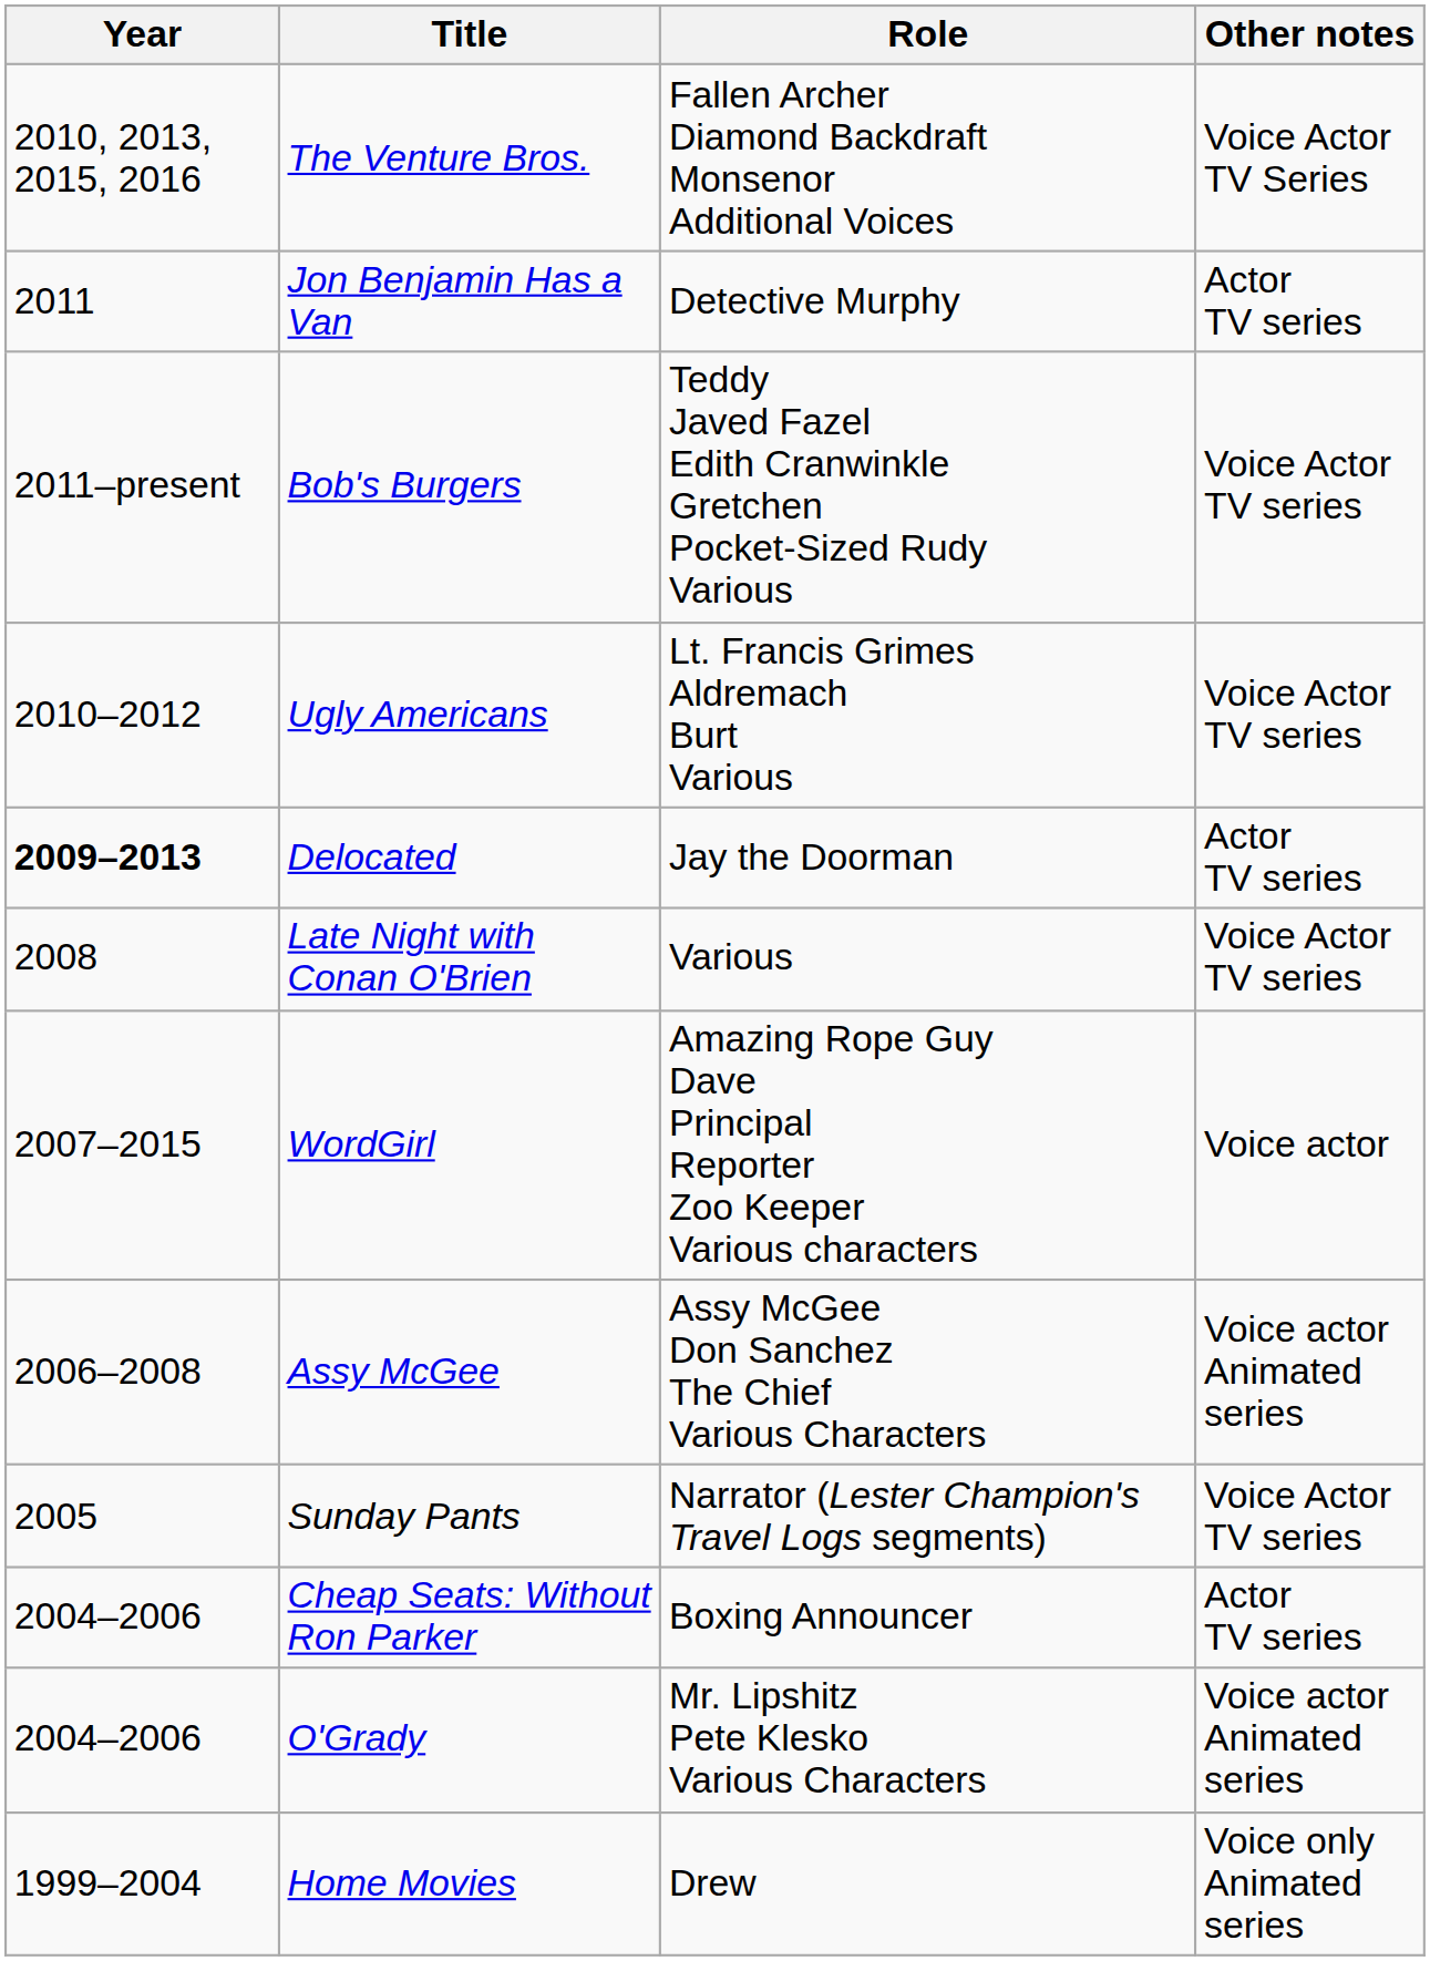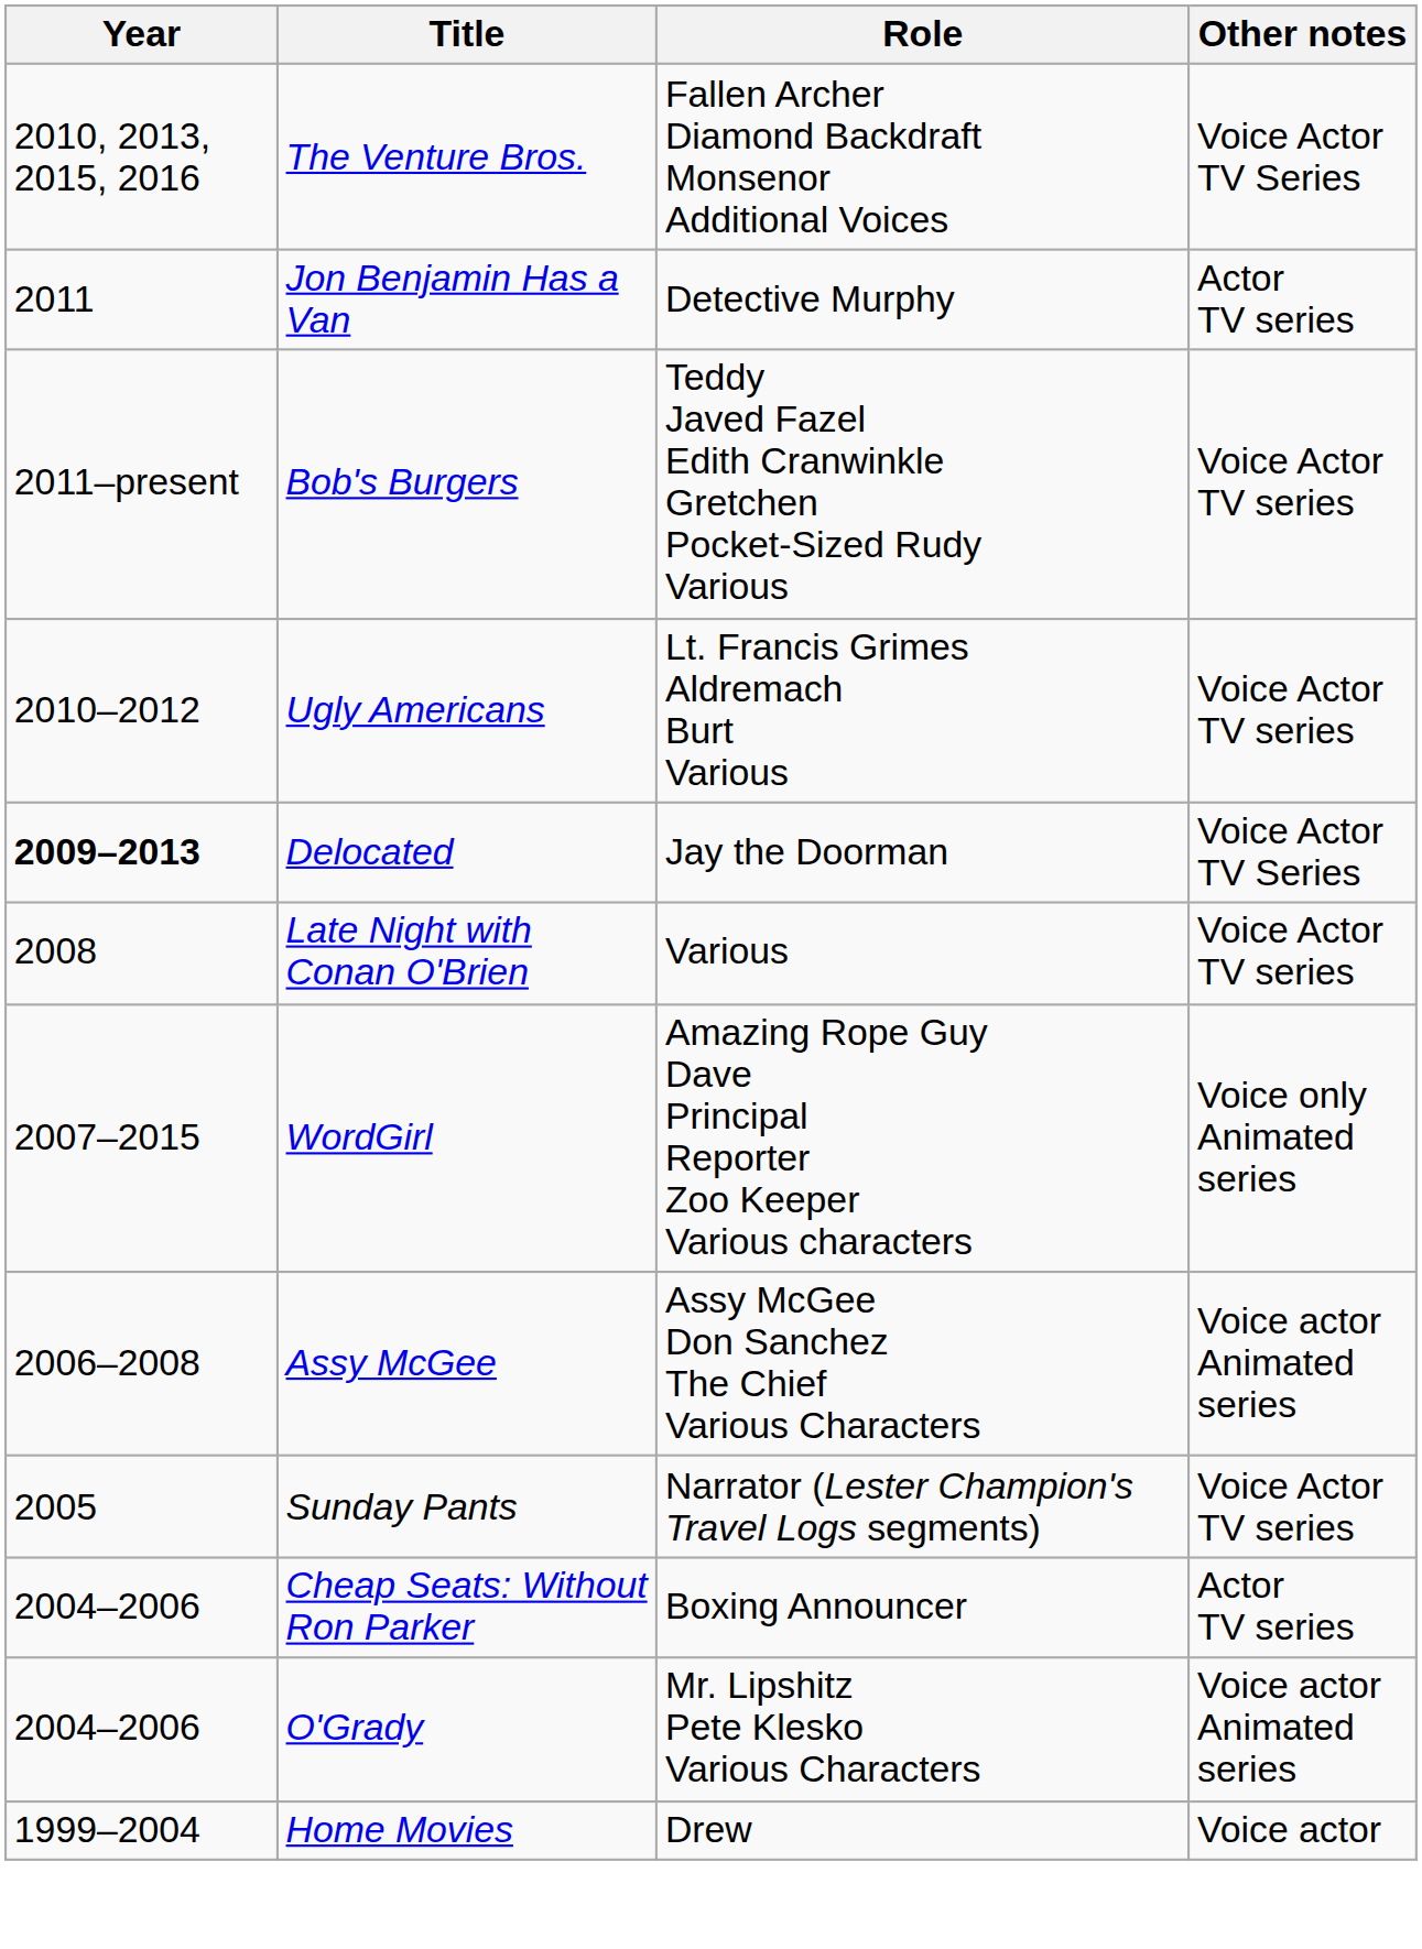 <table class="wikitable">
 <tr>
 <th>Year</th>
 <th>Title</th>
 <th>Role</th>
 <th>Other notes</th>
 </tr>
 <tr>
 <td>2010, 2013, 2015, 2016</td>
 <td><em><a href='#'>The Venture Bros.</a></em></td>
 <td>Fallen Archer<br>Diamond Backdraft<br>Monsenor<br>Additional Voices</td>
 <td>Voice Actor<br>TV Series</td>
 </tr>
 <tr>
 <td>2011</td>
 <td><em><a href='#'>Jon Benjamin Has a Van</a></em></td>
 <td>Detective Murphy</td>
 <td>Actor<br>TV series</td>
 </tr>
 <tr>
 <td>2011–present</td>
 <td><em><a href='#'>Bob's Burgers</a></em></td>
 <td>Teddy<br>Javed Fazel<br>Edith Cranwinkle<br>Gretchen<br>Pocket-Sized Rudy<br>Various</td>
 <td>Voice Actor<br>TV series</td>
 </tr>
 <tr>
 <td>2010–2012</td>
 <td><em><a href='#'>Ugly Americans</a></em></td>
 <td>Lt. Francis Grimes<br>Aldremach<br>Burt<br>Various</td>
 <td>Voice Actor<br>TV series</td>
 </tr>
 <tr>
 <td><strong>2009–2013</strong></td>
 <td><em><a href='#'>Delocated</a></em></td>
 <td>Jay the Doorman</td>
-<td>Actor<br>TV series</td>
+<td>Voice Actor<br>TV Series</td>
 </tr>
 <tr>
 <td>2008</td>
 <td><em><a href='#'>Late Night with Conan O'Brien</a></em></td>
 <td>Various</td>
 <td>Voice Actor<br>TV series</td>
 </tr>
 <tr>
 <td>2007–2015</td>
 <td><em><a href='#'>WordGirl</a></em></td>
 <td>Amazing Rope Guy<br>Dave<br>Principal<br>Reporter<br>Zoo Keeper<br>Various characters</td>
-<td>Voice actor</td>
+<td>Voice only<br>Animated series</td>
 </tr>
 <tr>
 <td>2006–2008</td>
 <td><em><a href='#'>Assy McGee</a></em></td>
 <td>Assy McGee<br>Don Sanchez<br>The Chief<br>Various Characters</td>
 <td>Voice actor<br>Animated series</td>
 </tr>
 <tr>
 <td>2005</td>
 <td><em>Sunday Pants</em></td>
 <td>Narrator (<em>Lester Champion's Travel Logs</em> segments)</td>
 <td>Voice Actor<br>TV series</td>
 </tr>
 <tr>
 <td>2004–2006</td>
 <td><em><a href='#'>Cheap Seats: Without Ron Parker</a></em></td>
 <td>Boxing Announcer</td>
 <td>Actor<br>TV series</td>
 </tr>
 <tr>
 <td>2004–2006</td>
 <td><em><a href='#'>O'Grady</a></em></td>
 <td>Mr. Lipshitz<br>Pete Klesko<br>Various Characters</td>
 <td>Voice actor<br>Animated series</td>
 </tr>
 <tr>
 <td>1999–2004</td>
 <td><em><a href='#'>Home Movies</a></em></td>
 <td>Drew</td>
-<td>Voice only<br>Animated series</td>
+<td>Voice actor</td>
 </tr>
 </table>
